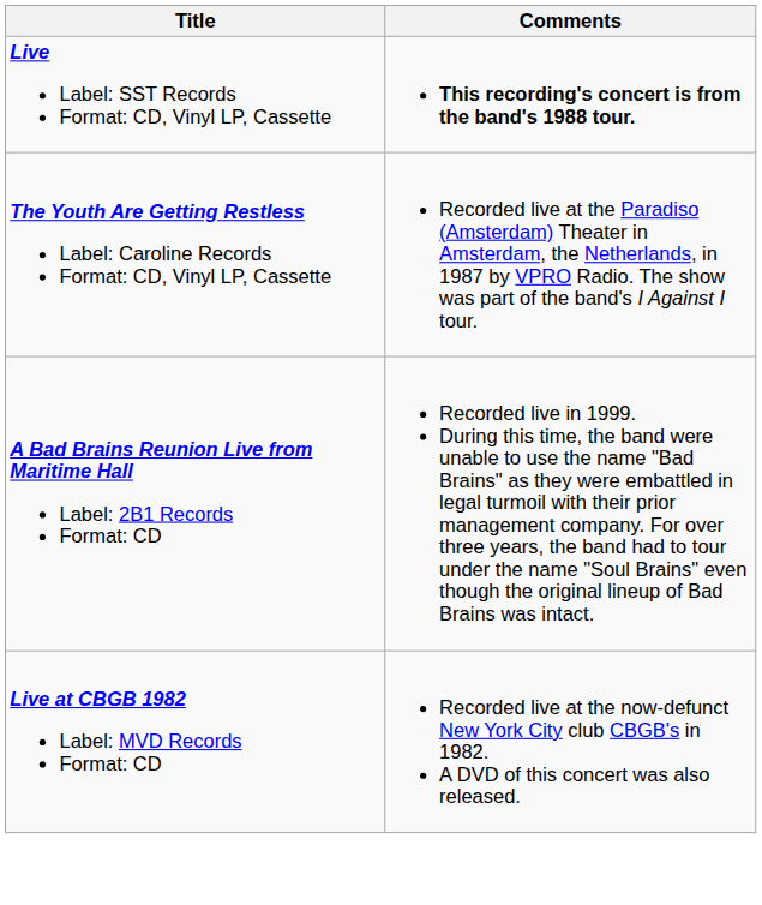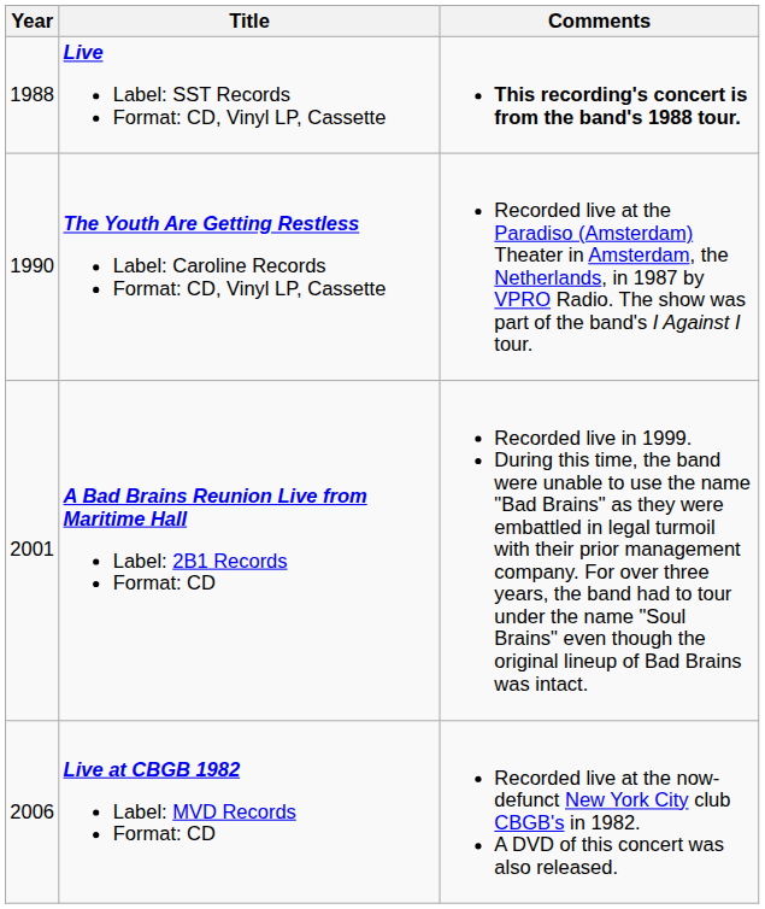 <table class="wikitable">
 <tr>
+<th>Year</th>
 <th width="300">Title</th>
 <th>Comments</th>
 </tr>
 <tr>
+<td>1988</td>
 <td><strong><em><a href='#'>Live</a></em></strong><br><ul><li>Label: SST Records</li><li>Format: CD, Vinyl LP, Cassette</li></ul></td>
 <td><strong><br><ul><li>This recording's concert is from the band's 1988 tour.</li></ul></strong></td>
 </tr>
 <tr>
+<td>1990</td>
 <td><strong><em><a href='#'>The Youth Are Getting Restless</a></em></strong><br><ul><li>Label: Caroline Records</li><li>Format: CD, Vinyl LP, Cassette</li></ul></td>
 <td><br><ul><li>Recorded live at the <a href='#'>Paradiso (Amsterdam)</a> Theater in <a href='#'>Amsterdam</a>, the <a href='#'>Netherlands</a>, in 1987 by <a href='#'>VPRO</a> Radio. The show was part of the band's <em>I Against I</em> tour.</li></ul></td>
 </tr>
 <tr>
+<td>2001</td>
 <td><strong><em><a href='#'>A Bad Brains Reunion Live from Maritime Hall</a></em></strong><br><ul><li>Label: <a href='#'>2B1 Records</a></li><li>Format: CD</li></ul></td>
 <td><br><ul><li>Recorded live in 1999.</li><li>During this time, the band were unable to use the name "Bad Brains" as they were embattled in legal turmoil with their prior management company. For over three years, the band had to tour under the name "Soul Brains" even though the original lineup of Bad Brains was intact.</li></ul></td>
 </tr>
 <tr>
+<td>2006</td>
 <td><strong><em><a href='#'>Live at CBGB 1982</a></em></strong><br><ul><li>Label: <a href='#'>MVD Records</a></li><li>Format: CD</li></ul></td>
 <td><br><ul><li>Recorded live at the now-defunct <a href='#'>New York City</a> club <a href='#'>CBGB's</a> in 1982.</li><li>A DVD of this concert was also released.</li></ul></td>
 </tr>
 </table>
